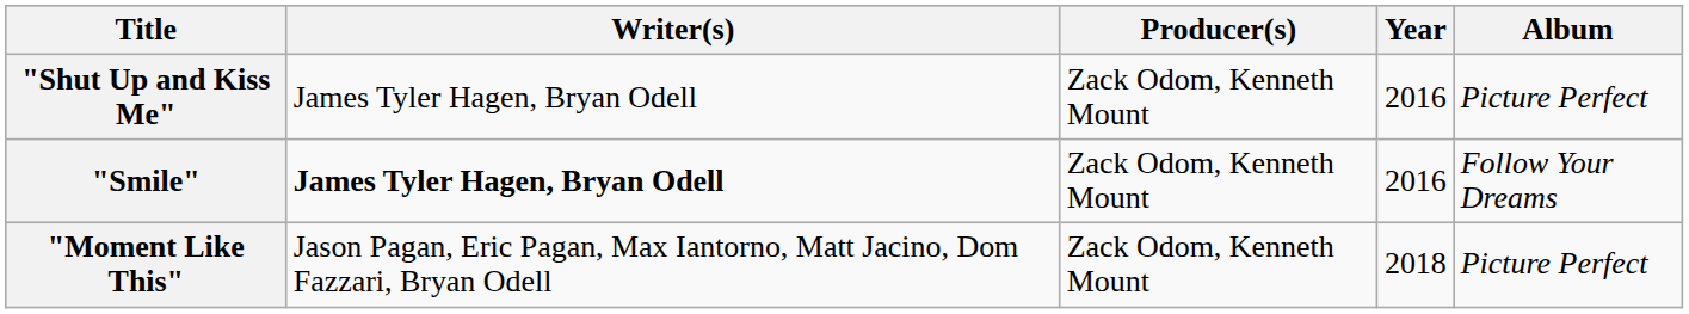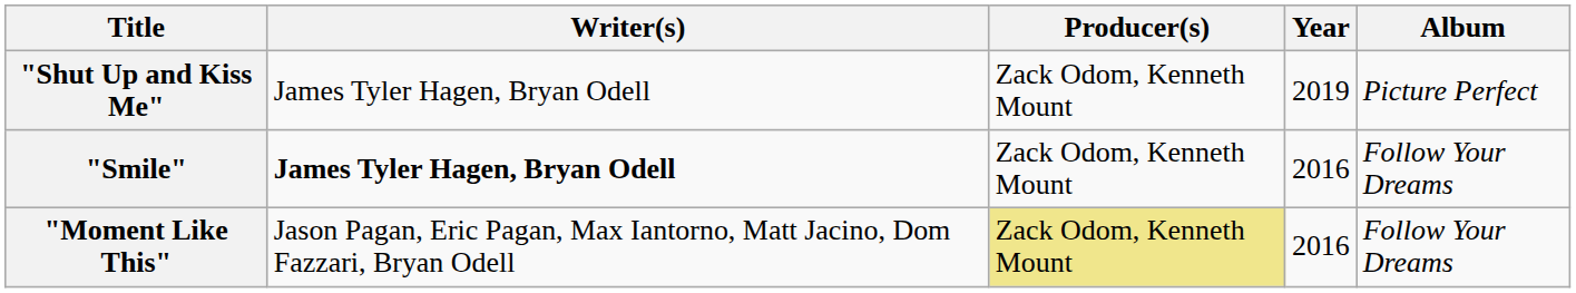 <table class="wikitable plainrowheaders" style="text-align:left;">
 <tr>
 <th scope="col">Title</th>
 <th scope="col">Writer(s)</th>
 <th scope="col">Producer(s)</th>
 <th scope="col">Year</th>
 <th scope="col">Album</th>
 </tr>
 <tr>
 <th scope="row">"Shut Up and Kiss Me"</th>
 <td>James Tyler Hagen, Bryan Odell</td>
 <td>Zack Odom, Kenneth Mount</td>
-<td>2016</td>
+<td>2019</td>
 <td><em>Picture Perfect</em></td>
 </tr>
 <tr>
 <th scope="row">"Smile"</th>
 <td><strong>James Tyler Hagen, Bryan Odell</strong></td>
 <td>Zack Odom, Kenneth Mount</td>
 <td>2016</td>
 <td><em>Follow Your Dreams</em></td>
 </tr>
 <tr>
 <th scope="row">"Moment Like This"</th>
 <td>Jason Pagan, Eric Pagan, Max Iantorno, Matt Jacino, Dom Fazzari, Bryan Odell</td>
-<td>Zack Odom, Kenneth Mount</td>
-<td>2018</td>
-<td><em>Picture Perfect</em></td>
+<td style="background: khaki;">Zack Odom, Kenneth Mount</td>
+<td>2016</td>
+<td><em>Follow Your Dreams</em></td>
 </tr>
 </table>
